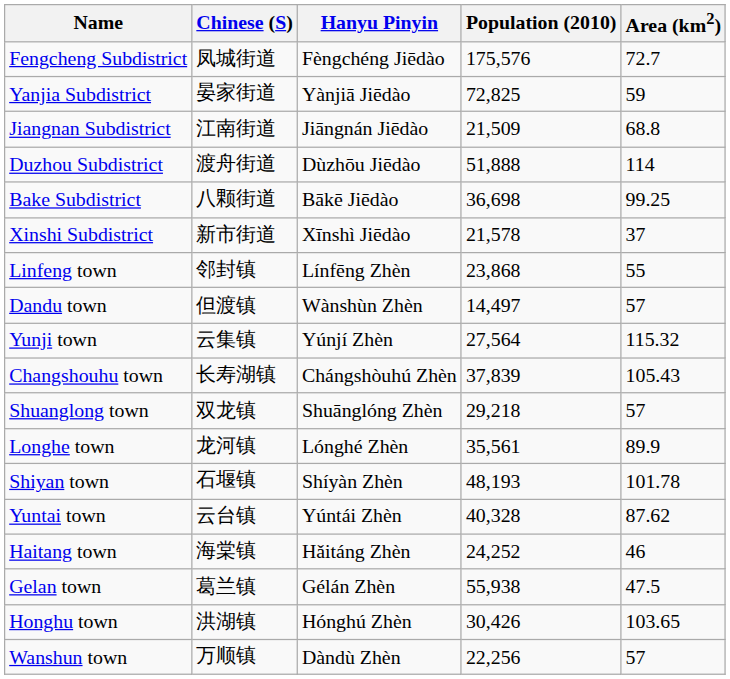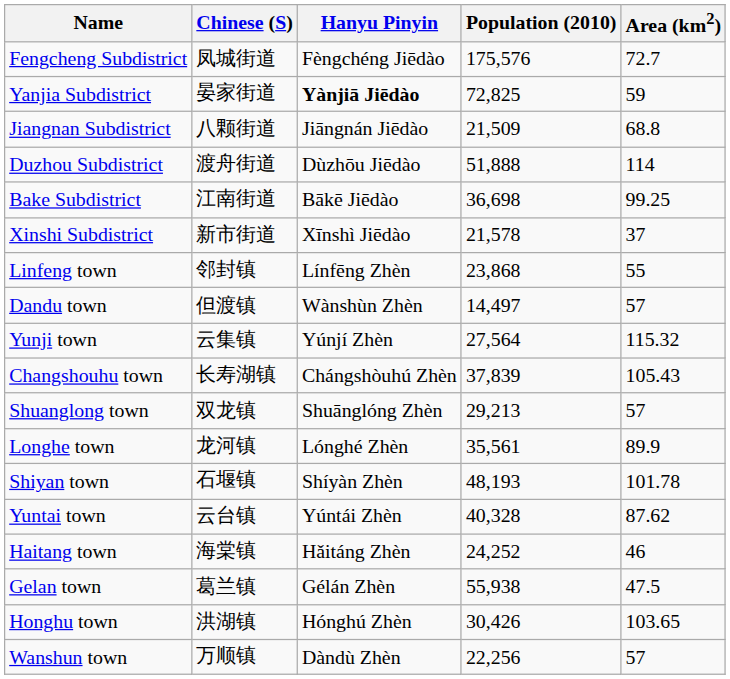 <table class="wikitable">
 <tr>
 <th>Name</th>
 <th><a href='#'>Chinese</a> (<a href='#'>S</a>)</th>
 <th><a href='#'>Hanyu Pinyin</a></th>
 <th>Population (2010)</th>
 <th>Area (km<sup>2</sup>)</th>
 </tr>
 <tr>
 <td><a href='#'>Fengcheng Subdistrict</a></td>
 <td>凤城街道</td>
 <td>Fèngchéng Jiēdào</td>
 <td>175,576</td>
 <td>72.7</td>
 </tr>
 <tr>
 <td><a href='#'>Yanjia Subdistrict</a></td>
 <td>晏家街道</td>
-<td>Yànjiā Jiēdào</td>
+<td><strong>Yànjiā Jiēdào</strong></td>
 <td>72,825</td>
 <td>59</td>
 </tr>
 <tr>
 <td><a href='#'>Jiangnan Subdistrict</a></td>
-<td>江南街道</td>
+<td>八颗街道</td>
 <td>Jiāngnán Jiēdào</td>
 <td>21,509</td>
 <td>68.8</td>
 </tr>
 <tr>
 <td><a href='#'>Duzhou Subdistrict</a></td>
 <td>渡舟街道</td>
 <td>Dùzhōu Jiēdào</td>
 <td>51,888</td>
 <td>114</td>
 </tr>
 <tr>
 <td><a href='#'>Bake Subdistrict</a></td>
-<td>八颗街道</td>
+<td>江南街道</td>
 <td>Bākē Jiēdào</td>
 <td>36,698</td>
 <td>99.25</td>
 </tr>
 <tr>
 <td><a href='#'>Xinshi Subdistrict</a></td>
 <td>新市街道</td>
 <td>Xīnshì Jiēdào</td>
 <td>21,578</td>
 <td>37</td>
 </tr>
 <tr>
 <td><a href='#'>Linfeng</a> town</td>
 <td>邻封镇</td>
 <td>Línfēng Zhèn</td>
 <td>23,868</td>
 <td>55</td>
 </tr>
 <tr>
 <td><a href='#'>Dandu</a> town</td>
 <td>但渡镇</td>
 <td>Wànshùn Zhèn</td>
 <td>14,497</td>
 <td>57</td>
 </tr>
 <tr>
 <td><a href='#'>Yunji</a> town</td>
 <td>云集镇</td>
 <td>Yúnjí Zhèn</td>
 <td>27,564</td>
 <td>115.32</td>
 </tr>
 <tr>
 <td><a href='#'>Changshouhu</a> town</td>
 <td>长寿湖镇</td>
 <td>Chángshòuhú Zhèn</td>
 <td>37,839</td>
 <td>105.43</td>
 </tr>
 <tr>
 <td><a href='#'>Shuanglong</a> town</td>
 <td>双龙镇</td>
 <td>Shuānglóng Zhèn</td>
-<td>29,218</td>
+<td>29,213</td>
 <td>57</td>
 </tr>
 <tr>
 <td><a href='#'>Longhe</a> town</td>
 <td>龙河镇</td>
 <td>Lónghé Zhèn</td>
 <td>35,561</td>
 <td>89.9</td>
 </tr>
 <tr>
 <td><a href='#'>Shiyan</a> town</td>
 <td>石堰镇</td>
 <td>Shíyàn Zhèn</td>
 <td>48,193</td>
 <td>101.78</td>
 </tr>
 <tr>
 <td><a href='#'>Yuntai</a> town</td>
 <td>云台镇</td>
 <td>Yúntái Zhèn</td>
 <td>40,328</td>
 <td>87.62</td>
 </tr>
 <tr>
 <td><a href='#'>Haitang</a> town</td>
 <td>海棠镇</td>
 <td>Hǎitáng Zhèn</td>
 <td>24,252</td>
 <td>46</td>
 </tr>
 <tr>
 <td><a href='#'>Gelan</a> town</td>
 <td>葛兰镇</td>
 <td>Gélán Zhèn</td>
 <td>55,938</td>
 <td>47.5</td>
 </tr>
 <tr>
 <td><a href='#'>Honghu</a> town</td>
 <td>洪湖镇</td>
 <td>Hónghú Zhèn</td>
 <td>30,426</td>
 <td>103.65</td>
 </tr>
 <tr>
 <td><a href='#'>Wanshun</a> town</td>
 <td>万顺镇</td>
 <td>Dàndù Zhèn</td>
 <td>22,256</td>
 <td>57</td>
 </tr>
 </table>
